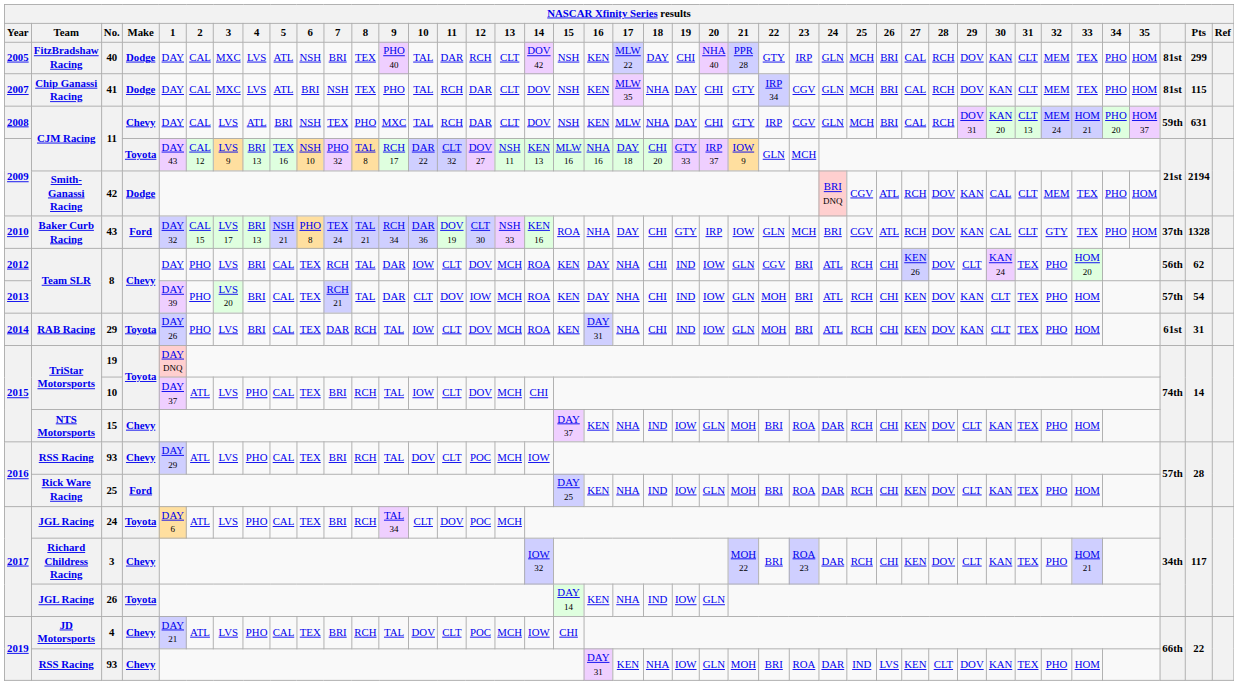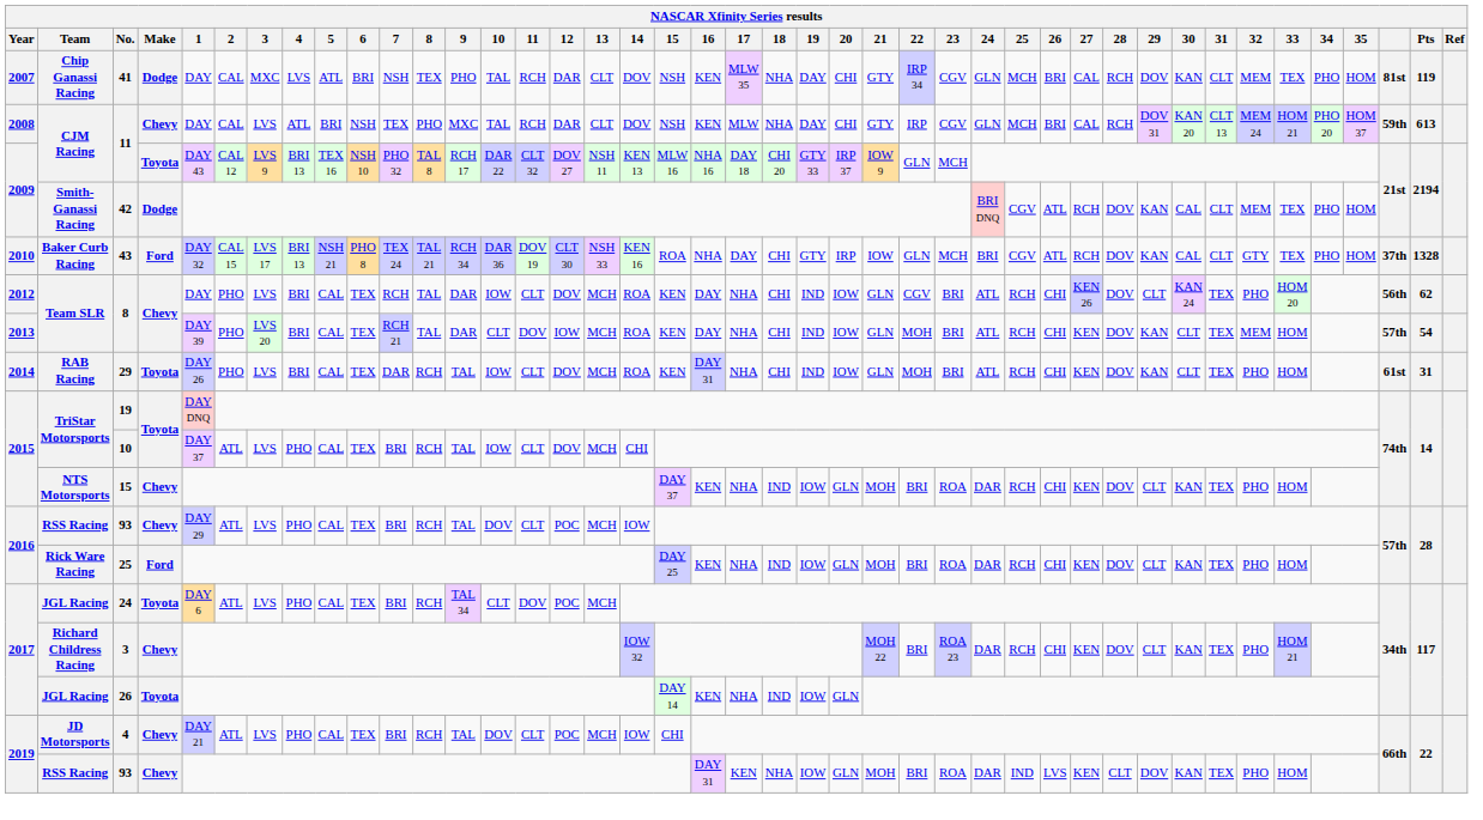 <table class="wikitable" style="text-align:center; font-size:75%">
 <tr>
 <th colspan=42><a href='#'>NASCAR Xfinity Series</a> results</th>
 </tr>
 <tr>
 <th>Year</th>
 <th>Team</th>
 <th>No.</th>
 <th>Make</th>
 <th>1</th>
 <th>2</th>
 <th>3</th>
 <th>4</th>
 <th>5</th>
 <th>6</th>
 <th>7</th>
 <th>8</th>
 <th>9</th>
 <th>10</th>
 <th>11</th>
 <th>12</th>
 <th>13</th>
 <th>14</th>
 <th>15</th>
 <th>16</th>
 <th>17</th>
 <th>18</th>
 <th>19</th>
 <th>20</th>
 <th>21</th>
 <th>22</th>
 <th>23</th>
 <th>24</th>
 <th>25</th>
 <th>26</th>
 <th>27</th>
 <th>28</th>
 <th>29</th>
 <th>30</th>
 <th>31</th>
 <th>32</th>
 <th>33</th>
 <th>34</th>
 <th>35</th>
 <th></th>
 <th>Pts</th>
 <th>Ref</th>
 </tr>
 <tr>
-<th><a href='#'>2005</a></th>
-<th><a href='#'>FitzBradshaw Racing</a></th>
-<th>40</th>
-<th><a href='#'>Dodge</a></th>
-<td><a href='#'>DAY</a></td>
-<td><a href='#'>CAL</a></td>
-<td><a href='#'>MXC</a></td>
-<td><a href='#'>LVS</a></td>
-<td><a href='#'>ATL</a></td>
-<td><a href='#'>NSH</a></td>
-<td><a href='#'>BRI</a></td>
-<td><a href='#'>TEX</a></td>
-<td style="background:#EFCFFF;"><a href='#'>PHO</a><br><small>40</small></td>
-<td><a href='#'>TAL</a></td>
-<td><a href='#'>DAR</a></td>
-<td><a href='#'>RCH</a></td>
-<td><a href='#'>CLT</a></td>
-<td style="background:#EFCFFF;"><a href='#'>DOV</a><br><small>42</small></td>
-<td><a href='#'>NSH</a></td>
-<td><a href='#'>KEN</a></td>
-<td style="background:#CFCFFF;"><a href='#'>MLW</a><br><small>22</small></td>
-<td><a href='#'>DAY</a></td>
-<td><a href='#'>CHI</a></td>
-<td style="background:#EFCFFF;"><a href='#'>NHA</a><br><small>40</small></td>
-<td style="background:#CFCFFF;"><a href='#'>PPR</a><br><small>28</small></td>
-<td><a href='#'>GTY</a></td>
-<td><a href='#'>IRP</a></td>
-<td><a href='#'>GLN</a></td>
-<td><a href='#'>MCH</a></td>
-<td><a href='#'>BRI</a></td>
-<td><a href='#'>CAL</a></td>
-<td><a href='#'>RCH</a></td>
-<td><a href='#'>DOV</a></td>
-<td><a href='#'>KAN</a></td>
-<td><a href='#'>CLT</a></td>
-<td><a href='#'>MEM</a></td>
-<td><a href='#'>TEX</a></td>
-<td><a href='#'>PHO</a></td>
-<td><a href='#'>HOM</a></td>
-<th>81st</th>
-<th>299</th>
-<th></th>
-</tr>
-<tr>
 <th><a href='#'>2007</a></th>
 <th><a href='#'>Chip Ganassi Racing</a></th>
 <th>41</th>
 <th><a href='#'>Dodge</a></th>
 <td><a href='#'>DAY</a></td>
 <td><a href='#'>CAL</a></td>
 <td><a href='#'>MXC</a></td>
 <td><a href='#'>LVS</a></td>
 <td><a href='#'>ATL</a></td>
 <td><a href='#'>BRI</a></td>
 <td><a href='#'>NSH</a></td>
 <td><a href='#'>TEX</a></td>
 <td><a href='#'>PHO</a></td>
 <td><a href='#'>TAL</a></td>
 <td><a href='#'>RCH</a></td>
 <td><a href='#'>DAR</a></td>
 <td><a href='#'>CLT</a></td>
 <td><a href='#'>DOV</a></td>
 <td><a href='#'>NSH</a></td>
 <td><a href='#'>KEN</a></td>
 <td style="background:#EFCFFF;"><a href='#'>MLW</a><br><small>35</small></td>
 <td><a href='#'>NHA</a></td>
 <td><a href='#'>DAY</a></td>
 <td><a href='#'>CHI</a></td>
 <td><a href='#'>GTY</a></td>
 <td style="background:#CFCFFF;"><a href='#'>IRP</a><br><small>34</small></td>
 <td><a href='#'>CGV</a></td>
 <td><a href='#'>GLN</a></td>
 <td><a href='#'>MCH</a></td>
 <td><a href='#'>BRI</a></td>
 <td><a href='#'>CAL</a></td>
 <td><a href='#'>RCH</a></td>
 <td><a href='#'>DOV</a></td>
 <td><a href='#'>KAN</a></td>
 <td><a href='#'>CLT</a></td>
 <td><a href='#'>MEM</a></td>
 <td><a href='#'>TEX</a></td>
 <td><a href='#'>PHO</a></td>
 <td><a href='#'>HOM</a></td>
 <th>81st</th>
-<th>115</th>
+<th>119</th>
 <th></th>
 </tr>
 <tr>
 <th><a href='#'>2008</a></th>
 <th rowspan=2><a href='#'>CJM Racing</a></th>
 <th rowspan=2>11</th>
 <th><a href='#'>Chevy</a></th>
 <td><a href='#'>DAY</a></td>
 <td><a href='#'>CAL</a></td>
 <td><a href='#'>LVS</a></td>
 <td><a href='#'>ATL</a></td>
 <td><a href='#'>BRI</a></td>
 <td><a href='#'>NSH</a></td>
 <td><a href='#'>TEX</a></td>
 <td><a href='#'>PHO</a></td>
 <td><a href='#'>MXC</a></td>
 <td><a href='#'>TAL</a></td>
 <td><a href='#'>RCH</a></td>
 <td><a href='#'>DAR</a></td>
 <td><a href='#'>CLT</a></td>
 <td><a href='#'>DOV</a></td>
 <td><a href='#'>NSH</a></td>
 <td><a href='#'>KEN</a></td>
 <td><a href='#'>MLW</a></td>
 <td><a href='#'>NHA</a></td>
 <td><a href='#'>DAY</a></td>
 <td><a href='#'>CHI</a></td>
 <td><a href='#'>GTY</a></td>
 <td><a href='#'>IRP</a></td>
 <td><a href='#'>CGV</a></td>
 <td><a href='#'>GLN</a></td>
 <td><a href='#'>MCH</a></td>
 <td><a href='#'>BRI</a></td>
 <td><a href='#'>CAL</a></td>
 <td><a href='#'>RCH</a></td>
 <td style="background:#EFCFFF;"><a href='#'>DOV</a><br><small>31</small></td>
 <td style="background:#DFFFDF;"><a href='#'>KAN</a><br><small>20</small></td>
 <td style="background:#DFFFDF;"><a href='#'>CLT</a><br><small>13</small></td>
 <td style="background:#CFCFFF;"><a href='#'>MEM</a><br><small>24</small></td>
 <td style="background:#CFCFFF;"><a href='#'>HOM</a><br><small>21</small></td>
 <td style="background:#DFFFDF;"><a href='#'>PHO</a><br><small>20</small></td>
 <td style="background:#EFCFFF;"><a href='#'>HOM</a><br><small>37</small></td>
 <th>59th</th>
-<th>631</th>
+<th>613</th>
 <th></th>
 </tr>
 <tr>
 <th rowspan=2><a href='#'>2009</a></th>
 <th><a href='#'>Toyota</a></th>
 <td style="background:#EFCFFF;"><a href='#'>DAY</a><br><small>43</small></td>
 <td style="background:#DFFFDF;"><a href='#'>CAL</a><br><small>12</small></td>
 <td style="background:#FFDF9F;"><a href='#'>LVS</a><br><small>9</small></td>
 <td style="background:#DFFFDF;"><a href='#'>BRI</a><br><small>13</small></td>
 <td style="background:#DFFFDF;"><a href='#'>TEX</a><br><small>16</small></td>
 <td style="background:#FFDF9F;"><a href='#'>NSH</a><br><small>10</small></td>
 <td style="background:#EFCFFF;"><a href='#'>PHO</a><br><small>32</small></td>
 <td style="background:#FFDF9F;"><a href='#'>TAL</a><br><small>8</small></td>
 <td style="background:#DFFFDF;"><a href='#'>RCH</a><br><small>17</small></td>
 <td style="background:#CFCFFF;"><a href='#'>DAR</a><br><small>22</small></td>
 <td style="background:#CFCFFF;"><a href='#'>CLT</a><br><small>32</small></td>
 <td style="background:#EFCFFF;"><a href='#'>DOV</a><br><small>27</small></td>
 <td style="background:#DFFFDF;"><a href='#'>NSH</a><br><small>11</small></td>
 <td style="background:#DFFFDF;"><a href='#'>KEN</a><br><small>13</small></td>
 <td style="background:#DFFFDF;"><a href='#'>MLW</a><br><small>16</small></td>
 <td style="background:#DFFFDF;"><a href='#'>NHA</a><br><small>16</small></td>
 <td style="background:#DFFFDF;"><a href='#'>DAY</a><br><small>18</small></td>
 <td style="background:#DFFFDF;"><a href='#'>CHI</a><br><small>20</small></td>
 <td style="background:#EFCFFF;"><a href='#'>GTY</a><br><small>33</small></td>
 <td style="background:#EFCFFF;"><a href='#'>IRP</a><br><small>37</small></td>
 <td style="background:#FFDF9F;"><a href='#'>IOW</a><br><small>9</small></td>
 <td><a href='#'>GLN</a></td>
 <td><a href='#'>MCH</a></td>
 <td colspan=12></td>
 <th rowspan=2>21st</th>
 <th rowspan=2>2194</th>
 <th rowspan=2></th>
 </tr>
 <tr>
 <th><a href='#'>Smith-Ganassi Racing</a></th>
 <th>42</th>
 <th><a href='#'>Dodge</a></th>
 <td colspan=23></td>
 <td style="background:#FFCFCF;"><a href='#'>BRI</a><br><small>DNQ</small></td>
 <td><a href='#'>CGV</a></td>
 <td><a href='#'>ATL</a></td>
 <td><a href='#'>RCH</a></td>
 <td><a href='#'>DOV</a></td>
 <td><a href='#'>KAN</a></td>
 <td><a href='#'>CAL</a></td>
 <td><a href='#'>CLT</a></td>
 <td><a href='#'>MEM</a></td>
 <td><a href='#'>TEX</a></td>
 <td><a href='#'>PHO</a></td>
 <td><a href='#'>HOM</a></td>
 </tr>
 <tr>
 <th><a href='#'>2010</a></th>
 <th><a href='#'>Baker Curb Racing</a></th>
 <th>43</th>
 <th><a href='#'>Ford</a></th>
 <td style="background:#CFCFFF;"><a href='#'>DAY</a><br><small>32</small></td>
 <td style="background:#DFFFDF;"><a href='#'>CAL</a><br><small>15</small></td>
 <td style="background:#DFFFDF;"><a href='#'>LVS</a><br><small>17</small></td>
 <td style="background:#DFFFDF;"><a href='#'>BRI</a><br><small>13</small></td>
 <td style="background:#CFCFFF;"><a href='#'>NSH</a><br><small>21</small></td>
 <td style="background:#FFDF9F;"><a href='#'>PHO</a><br><small>8</small></td>
 <td style="background:#CFCFFF;"><a href='#'>TEX</a><br><small>24</small></td>
 <td style="background:#CFCFFF;"><a href='#'>TAL</a><br><small>21</small></td>
 <td style="background:#CFCFFF;"><a href='#'>RCH</a><br><small>34</small></td>
 <td style="background:#CFCFFF;"><a href='#'>DAR</a><br><small>36</small></td>
 <td style="background:#DFFFDF;"><a href='#'>DOV</a><br><small>19</small></td>
 <td style="background:#CFCFFF;"><a href='#'>CLT</a><br><small>30</small></td>
 <td style="background:#EFCFFF;"><a href='#'>NSH</a><br><small>33</small></td>
 <td style="background:#DFFFDF;"><a href='#'>KEN</a><br><small>16</small></td>
 <td><a href='#'>ROA</a></td>
 <td><a href='#'>NHA</a></td>
 <td><a href='#'>DAY</a></td>
 <td><a href='#'>CHI</a></td>
 <td><a href='#'>GTY</a></td>
 <td><a href='#'>IRP</a></td>
 <td><a href='#'>IOW</a></td>
 <td><a href='#'>GLN</a></td>
 <td><a href='#'>MCH</a></td>
 <td><a href='#'>BRI</a></td>
 <td><a href='#'>CGV</a></td>
 <td><a href='#'>ATL</a></td>
 <td><a href='#'>RCH</a></td>
 <td><a href='#'>DOV</a></td>
 <td><a href='#'>KAN</a></td>
 <td><a href='#'>CAL</a></td>
 <td><a href='#'>CLT</a></td>
 <td><a href='#'>GTY</a></td>
 <td><a href='#'>TEX</a></td>
 <td><a href='#'>PHO</a></td>
 <td><a href='#'>HOM</a></td>
 <th>37th</th>
 <th>1328</th>
 <th></th>
 </tr>
 <tr>
 <th><a href='#'>2012</a></th>
 <th rowspan=2><a href='#'>Team SLR</a></th>
 <th rowspan=2>8</th>
 <th rowspan=2><a href='#'>Chevy</a></th>
 <td><a href='#'>DAY</a></td>
 <td><a href='#'>PHO</a></td>
 <td><a href='#'>LVS</a></td>
 <td><a href='#'>BRI</a></td>
 <td><a href='#'>CAL</a></td>
 <td><a href='#'>TEX</a></td>
 <td><a href='#'>RCH</a></td>
 <td><a href='#'>TAL</a></td>
 <td><a href='#'>DAR</a></td>
 <td><a href='#'>IOW</a></td>
 <td><a href='#'>CLT</a></td>
 <td><a href='#'>DOV</a></td>
 <td><a href='#'>MCH</a></td>
 <td><a href='#'>ROA</a></td>
 <td><a href='#'>KEN</a></td>
 <td><a href='#'>DAY</a></td>
 <td><a href='#'>NHA</a></td>
 <td><a href='#'>CHI</a></td>
 <td><a href='#'>IND</a></td>
 <td><a href='#'>IOW</a></td>
 <td><a href='#'>GLN</a></td>
 <td><a href='#'>CGV</a></td>
 <td><a href='#'>BRI</a></td>
 <td><a href='#'>ATL</a></td>
 <td><a href='#'>RCH</a></td>
 <td><a href='#'>CHI</a></td>
 <td style="background:#CFCFFF;"><a href='#'>KEN</a><br><small>26</small></td>
 <td><a href='#'>DOV</a></td>
 <td><a href='#'>CLT</a></td>
 <td style="background:#EFCFFF;"><a href='#'>KAN</a><br><small>24</small></td>
 <td><a href='#'>TEX</a></td>
 <td><a href='#'>PHO</a></td>
 <td style="background:#DFFFDF;"><a href='#'>HOM</a><br><small>20</small></td>
 <td colspan=2></td>
 <th>56th</th>
 <th>62</th>
 <th></th>
 </tr>
 <tr>
 <th><a href='#'>2013</a></th>
 <td style="background:#EFCFFF;"><a href='#'>DAY</a><br><small>39</small></td>
 <td><a href='#'>PHO</a></td>
 <td style="background:#DFFFDF;"><a href='#'>LVS</a><br><small>20</small></td>
 <td><a href='#'>BRI</a></td>
 <td><a href='#'>CAL</a></td>
 <td><a href='#'>TEX</a></td>
 <td style="background:#CFCFFF;"><a href='#'>RCH</a><br><small>21</small></td>
 <td><a href='#'>TAL</a></td>
 <td><a href='#'>DAR</a></td>
 <td><a href='#'>CLT</a></td>
 <td><a href='#'>DOV</a></td>
 <td><a href='#'>IOW</a></td>
 <td><a href='#'>MCH</a></td>
 <td><a href='#'>ROA</a></td>
 <td><a href='#'>KEN</a></td>
 <td><a href='#'>DAY</a></td>
 <td><a href='#'>NHA</a></td>
 <td><a href='#'>CHI</a></td>
 <td><a href='#'>IND</a></td>
 <td><a href='#'>IOW</a></td>
 <td><a href='#'>GLN</a></td>
 <td><a href='#'>MOH</a></td>
 <td><a href='#'>BRI</a></td>
 <td><a href='#'>ATL</a></td>
 <td><a href='#'>RCH</a></td>
 <td><a href='#'>CHI</a></td>
 <td><a href='#'>KEN</a></td>
 <td><a href='#'>DOV</a></td>
 <td><a href='#'>KAN</a></td>
 <td><a href='#'>CLT</a></td>
 <td><a href='#'>TEX</a></td>
-<td><a href='#'>PHO</a></td>
+<td><a href='#'>MEM</a></td>
 <td><a href='#'>HOM</a></td>
 <td colspan=2></td>
 <th>57th</th>
 <th>54</th>
 <th></th>
 </tr>
 <tr>
 <th><a href='#'>2014</a></th>
 <th><a href='#'>RAB Racing</a></th>
 <th>29</th>
 <th><a href='#'>Toyota</a></th>
 <td style="background:#CFCFFF;"><a href='#'>DAY</a><br><small>26</small></td>
 <td><a href='#'>PHO</a></td>
 <td><a href='#'>LVS</a></td>
 <td><a href='#'>BRI</a></td>
 <td><a href='#'>CAL</a></td>
 <td><a href='#'>TEX</a></td>
 <td><a href='#'>DAR</a></td>
 <td><a href='#'>RCH</a></td>
 <td><a href='#'>TAL</a></td>
 <td><a href='#'>IOW</a></td>
 <td><a href='#'>CLT</a></td>
 <td><a href='#'>DOV</a></td>
 <td><a href='#'>MCH</a></td>
 <td><a href='#'>ROA</a></td>
 <td><a href='#'>KEN</a></td>
 <td style="background:#CFCFFF;"><a href='#'>DAY</a><br><small>31</small></td>
 <td><a href='#'>NHA</a></td>
 <td><a href='#'>CHI</a></td>
 <td><a href='#'>IND</a></td>
 <td><a href='#'>IOW</a></td>
 <td><a href='#'>GLN</a></td>
 <td><a href='#'>MOH</a></td>
 <td><a href='#'>BRI</a></td>
 <td><a href='#'>ATL</a></td>
 <td><a href='#'>RCH</a></td>
 <td><a href='#'>CHI</a></td>
 <td><a href='#'>KEN</a></td>
 <td><a href='#'>DOV</a></td>
 <td><a href='#'>KAN</a></td>
 <td><a href='#'>CLT</a></td>
 <td><a href='#'>TEX</a></td>
 <td><a href='#'>PHO</a></td>
 <td><a href='#'>HOM</a></td>
 <td colspan=2></td>
 <th>61st</th>
 <th>31</th>
 <th></th>
 </tr>
 <tr>
 <th rowspan=3><a href='#'>2015</a></th>
 <th rowspan=2><a href='#'>TriStar Motorsports</a></th>
 <th>19</th>
 <th rowspan=2><a href='#'>Toyota</a></th>
 <td style="background:#FFCFCF;"><a href='#'>DAY</a><br><small>DNQ</small></td>
 <td colspan=34></td>
 <th rowspan=3>74th</th>
 <th rowspan=3>14</th>
 <th rowspan=3></th>
 </tr>
 <tr>
 <th>10</th>
 <td style="background:#EFCFFF;"><a href='#'>DAY</a><br><small>37</small></td>
 <td><a href='#'>ATL</a></td>
 <td><a href='#'>LVS</a></td>
 <td><a href='#'>PHO</a></td>
 <td><a href='#'>CAL</a></td>
 <td><a href='#'>TEX</a></td>
 <td><a href='#'>BRI</a></td>
 <td><a href='#'>RCH</a></td>
 <td><a href='#'>TAL</a></td>
 <td><a href='#'>IOW</a></td>
 <td><a href='#'>CLT</a></td>
 <td><a href='#'>DOV</a></td>
 <td><a href='#'>MCH</a></td>
 <td><a href='#'>CHI</a></td>
 <td colspan=21></td>
 </tr>
 <tr>
 <th><a href='#'>NTS Motorsports</a></th>
 <th>15</th>
 <th><a href='#'>Chevy</a></th>
 <td colspan=14></td>
 <td style="background:#EFCFFF;"><a href='#'>DAY</a><br><small>37</small></td>
 <td><a href='#'>KEN</a></td>
 <td><a href='#'>NHA</a></td>
 <td><a href='#'>IND</a></td>
 <td><a href='#'>IOW</a></td>
 <td><a href='#'>GLN</a></td>
 <td><a href='#'>MOH</a></td>
 <td><a href='#'>BRI</a></td>
 <td><a href='#'>ROA</a></td>
 <td><a href='#'>DAR</a></td>
 <td><a href='#'>RCH</a></td>
 <td><a href='#'>CHI</a></td>
 <td><a href='#'>KEN</a></td>
 <td><a href='#'>DOV</a></td>
 <td><a href='#'>CLT</a></td>
 <td><a href='#'>KAN</a></td>
 <td><a href='#'>TEX</a></td>
 <td><a href='#'>PHO</a></td>
 <td><a href='#'>HOM</a></td>
 <td colspan=2></td>
 </tr>
 <tr>
 <th rowspan=2><a href='#'>2016</a></th>
 <th><a href='#'>RSS Racing</a></th>
 <th>93</th>
 <th><a href='#'>Chevy</a></th>
 <td style="background:#CFCFFF;"><a href='#'>DAY</a><br><small>29</small></td>
 <td><a href='#'>ATL</a></td>
 <td><a href='#'>LVS</a></td>
 <td><a href='#'>PHO</a></td>
 <td><a href='#'>CAL</a></td>
 <td><a href='#'>TEX</a></td>
 <td><a href='#'>BRI</a></td>
 <td><a href='#'>RCH</a></td>
 <td><a href='#'>TAL</a></td>
 <td><a href='#'>DOV</a></td>
 <td><a href='#'>CLT</a></td>
 <td><a href='#'>POC</a></td>
 <td><a href='#'>MCH</a></td>
 <td><a href='#'>IOW</a></td>
 <td colspan=21></td>
 <th rowspan=2>57th</th>
 <th rowspan=2>28</th>
 <th rowspan=2></th>
 </tr>
 <tr>
 <th><a href='#'>Rick Ware Racing</a></th>
 <th>25</th>
 <th><a href='#'>Ford</a></th>
 <td colspan=14></td>
 <td style="background:#CFCFFF;"><a href='#'>DAY</a><br><small>25</small></td>
 <td><a href='#'>KEN</a></td>
 <td><a href='#'>NHA</a></td>
 <td><a href='#'>IND</a></td>
 <td><a href='#'>IOW</a></td>
 <td><a href='#'>GLN</a></td>
 <td><a href='#'>MOH</a></td>
 <td><a href='#'>BRI</a></td>
 <td><a href='#'>ROA</a></td>
 <td><a href='#'>DAR</a></td>
 <td><a href='#'>RCH</a></td>
 <td><a href='#'>CHI</a></td>
 <td><a href='#'>KEN</a></td>
 <td><a href='#'>DOV</a></td>
 <td><a href='#'>CLT</a></td>
 <td><a href='#'>KAN</a></td>
 <td><a href='#'>TEX</a></td>
 <td><a href='#'>PHO</a></td>
 <td><a href='#'>HOM</a></td>
 <td colspan=2></td>
 </tr>
 <tr>
 <th rowspan=3><a href='#'>2017</a></th>
 <th><a href='#'>JGL Racing</a></th>
 <th>24</th>
 <th><a href='#'>Toyota</a></th>
 <td style="background:#FFDF9F;"><a href='#'>DAY</a><br><small>6</small></td>
 <td><a href='#'>ATL</a></td>
 <td><a href='#'>LVS</a></td>
 <td><a href='#'>PHO</a></td>
 <td><a href='#'>CAL</a></td>
 <td><a href='#'>TEX</a></td>
 <td><a href='#'>BRI</a></td>
 <td><a href='#'>RCH</a></td>
 <td style="background:#EFCFFF;"><a href='#'>TAL</a><br><small>34</small></td>
 <td><a href='#'>CLT</a></td>
 <td><a href='#'>DOV</a></td>
 <td><a href='#'>POC</a></td>
 <td><a href='#'>MCH</a></td>
 <td colspan=22></td>
 <th rowspan=3>34th</th>
 <th rowspan=3>117</th>
 <th rowspan=3></th>
 </tr>
 <tr>
 <th><a href='#'>Richard Childress Racing</a></th>
 <th>3</th>
 <th><a href='#'>Chevy</a></th>
 <td colspan=13></td>
 <td style="background:#CFCFFF;"><a href='#'>IOW</a><br><small>32</small></td>
 <td colspan=6></td>
 <td style="background:#CFCFFF;"><a href='#'>MOH</a><br><small>22</small></td>
 <td><a href='#'>BRI</a></td>
 <td style="background:#CFCFFF;"><a href='#'>ROA</a><br><small>23</small></td>
 <td><a href='#'>DAR</a></td>
 <td><a href='#'>RCH</a></td>
 <td><a href='#'>CHI</a></td>
 <td><a href='#'>KEN</a></td>
 <td><a href='#'>DOV</a></td>
 <td><a href='#'>CLT</a></td>
 <td><a href='#'>KAN</a></td>
 <td><a href='#'>TEX</a></td>
 <td><a href='#'>PHO</a></td>
 <td style="background:#CFCFFF;"><a href='#'>HOM</a><br><small>21</small></td>
 <td colspan=2></td>
 </tr>
 <tr>
 <th><a href='#'>JGL Racing</a></th>
 <th>26</th>
 <th><a href='#'>Toyota</a></th>
 <td colspan=14></td>
 <td style="background:#DFFFDF;"><a href='#'>DAY</a><br><small>14</small></td>
 <td><a href='#'>KEN</a></td>
 <td><a href='#'>NHA</a></td>
 <td><a href='#'>IND</a></td>
 <td><a href='#'>IOW</a></td>
 <td><a href='#'>GLN</a></td>
 <td colspan=15></td>
 </tr>
 <tr>
 <th rowspan=2><a href='#'>2019</a></th>
 <th><a href='#'>JD Motorsports</a></th>
 <th>4</th>
 <th><a href='#'>Chevy</a></th>
 <td style="background:#CFCFFF;"><a href='#'>DAY</a><br><small>21</small></td>
 <td><a href='#'>ATL</a></td>
 <td><a href='#'>LVS</a></td>
 <td><a href='#'>PHO</a></td>
 <td><a href='#'>CAL</a></td>
 <td><a href='#'>TEX</a></td>
 <td><a href='#'>BRI</a></td>
 <td><a href='#'>RCH</a></td>
 <td><a href='#'>TAL</a></td>
 <td><a href='#'>DOV</a></td>
 <td><a href='#'>CLT</a></td>
 <td><a href='#'>POC</a></td>
 <td><a href='#'>MCH</a></td>
 <td><a href='#'>IOW</a></td>
 <td><a href='#'>CHI</a></td>
 <td colspan=20></td>
 <th rowspan=2>66th</th>
 <th rowspan=2>22</th>
 <th rowspan=2></th>
 </tr>
 <tr>
 <th><a href='#'>RSS Racing</a></th>
 <th>93</th>
 <th><a href='#'>Chevy</a></th>
 <td colspan=15></td>
 <td style="background:#EFCFFF;"><a href='#'>DAY</a><br><small>31</small></td>
 <td><a href='#'>KEN</a></td>
 <td><a href='#'>NHA</a></td>
 <td><a href='#'>IOW</a></td>
 <td><a href='#'>GLN</a></td>
 <td><a href='#'>MOH</a></td>
 <td><a href='#'>BRI</a></td>
 <td><a href='#'>ROA</a></td>
 <td><a href='#'>DAR</a></td>
 <td><a href='#'>IND</a></td>
 <td><a href='#'>LVS</a></td>
 <td><a href='#'>KEN</a></td>
 <td><a href='#'>CLT</a></td>
 <td><a href='#'>DOV</a></td>
 <td><a href='#'>KAN</a></td>
 <td><a href='#'>TEX</a></td>
 <td><a href='#'>PHO</a></td>
 <td><a href='#'>HOM</a></td>
 <td colspan=2></td>
 </tr>
 </table>
